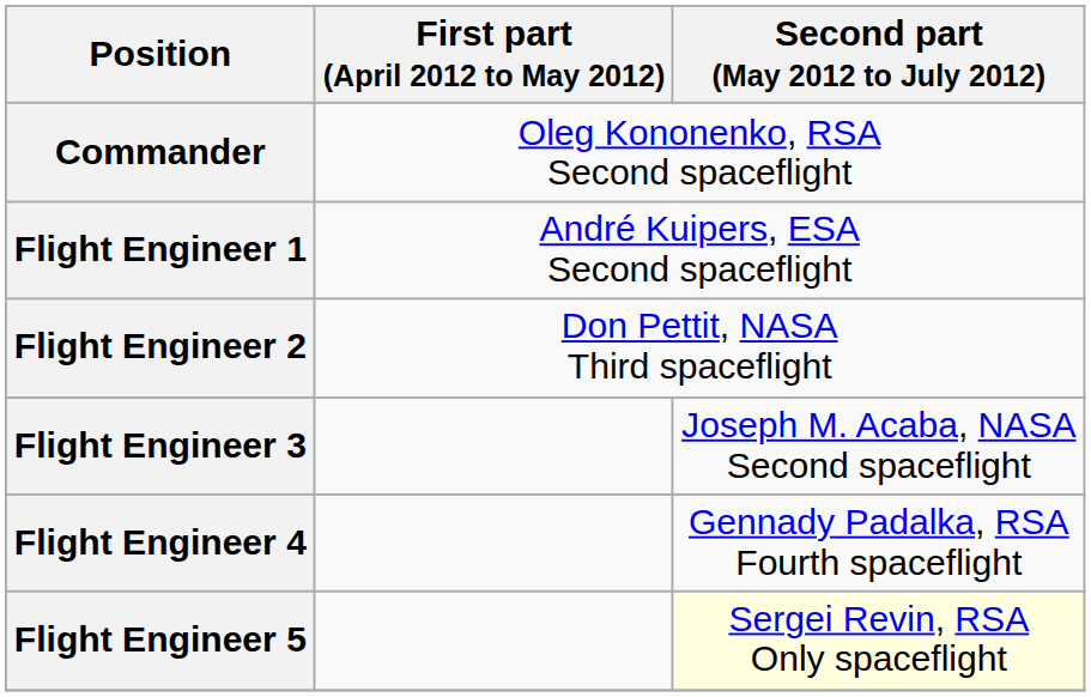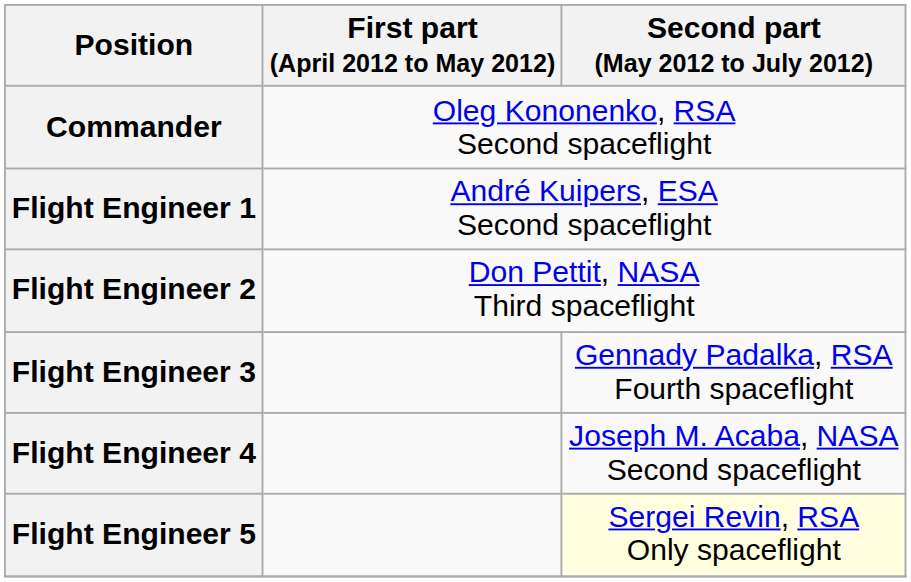 <table class="wikitable">
 <tr>
 <th>Position</th>
 <th>First part<br><small>(April 2012 to May 2012)</small></th>
 <th>Second part<br><small>(May 2012 to July 2012)</small></th>
 </tr>
 <tr>
 <th>Commander</th>
 <td colspan=2 align=center> <a href='#'>Oleg Kononenko</a>, <a href='#'>RSA</a><br>Second spaceflight</td>
 </tr>
 <tr>
 <th>Flight Engineer 1</th>
 <td colspan=2 align=center> <a href='#'>André Kuipers</a>, <a href='#'>ESA</a><br>Second spaceflight</td>
 </tr>
 <tr>
 <th>Flight Engineer 2</th>
 <td colspan=2 align=center> <a href='#'>Don Pettit</a>, <a href='#'>NASA</a><br>Third spaceflight</td>
 </tr>
 <tr>
 <th>Flight Engineer 3</th>
 <td></td>
-<td colspan=1 align=center> <a href='#'>Joseph M. Acaba</a>, <a href='#'>NASA</a><br>Second spaceflight</td>
+<td colspan=1 align=center> <a href='#'>Gennady Padalka</a>, <a href='#'>RSA</a><br>Fourth spaceflight</td>
 </tr>
 <tr>
 <th>Flight Engineer 4</th>
 <td></td>
-<td colspan=1 align=center> <a href='#'>Gennady Padalka</a>, <a href='#'>RSA</a><br>Fourth spaceflight</td>
+<td colspan=1 align=center> <a href='#'>Joseph M. Acaba</a>, <a href='#'>NASA</a><br>Second spaceflight</td>
 </tr>
 <tr>
 <th>Flight Engineer 5</th>
 <td></td>
 <td colspan=1 align=center style="background: lightyellow;"> <a href='#'>Sergei Revin</a>, <a href='#'>RSA</a><br>Only spaceflight</td>
 </tr>
 <tr>
 </tr>
 </table>
